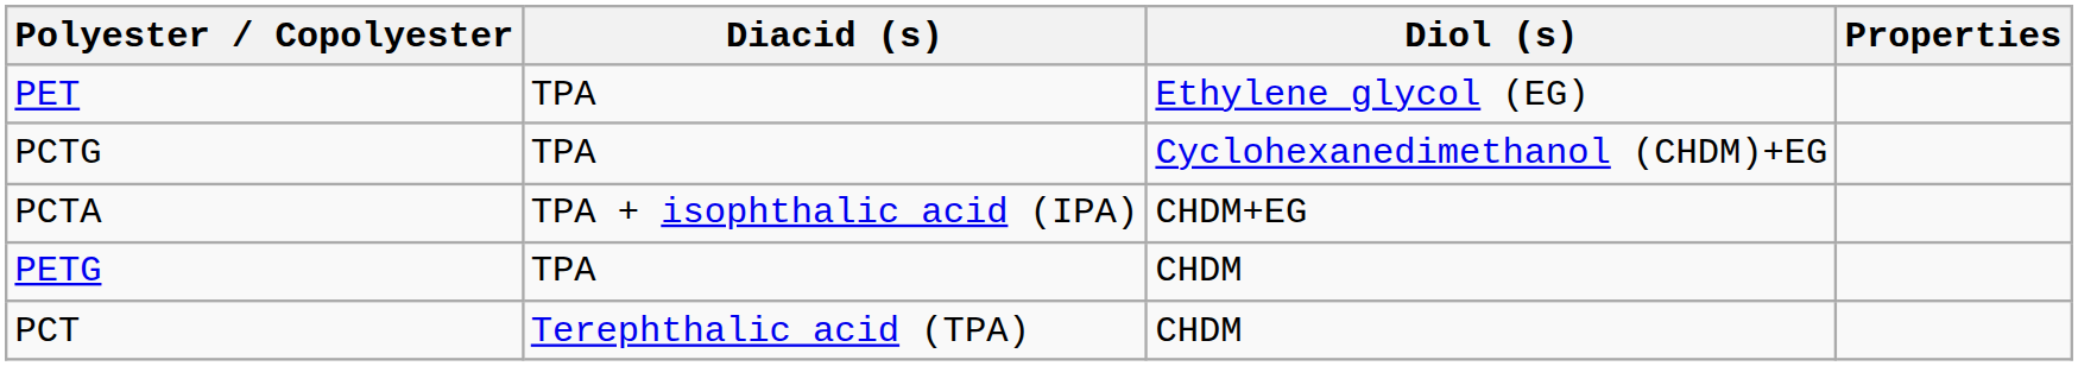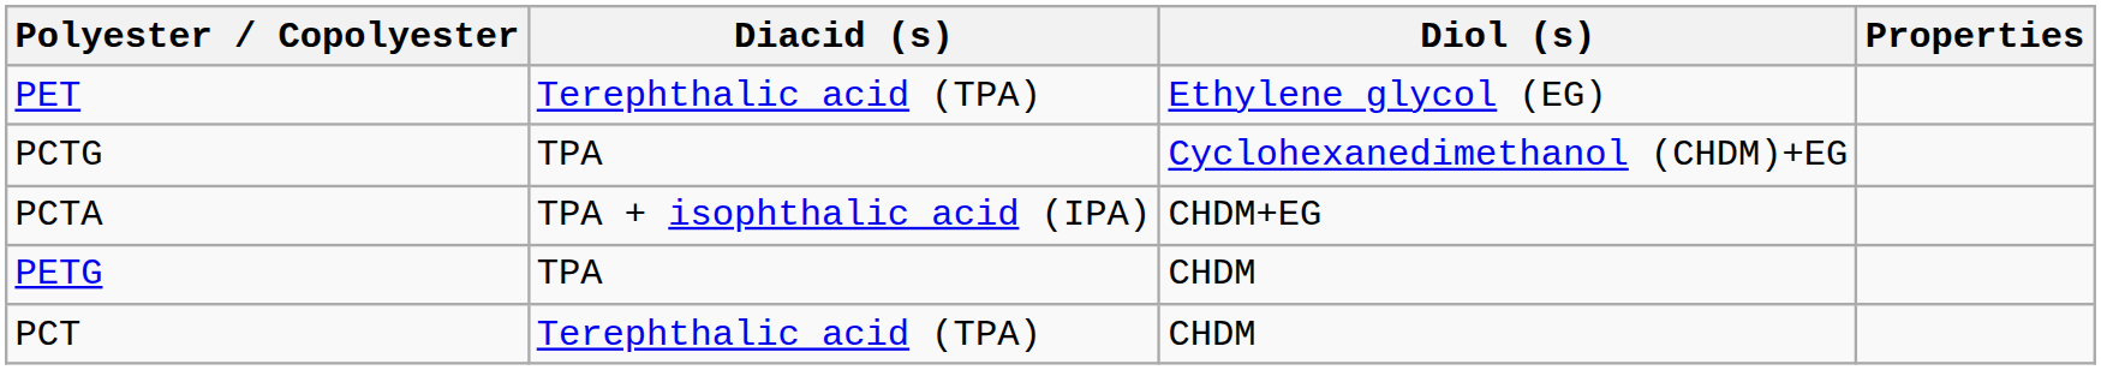 <table class="wikitable sortable plainlinks" border=1 cellspacing=0 cellpadding=4>
 <tr>
 <th>Polyester / Copolyester</th>
 <th>Diacid (s)</th>
 <th>Diol (s)</th>
 <th>Properties</th>
 </tr>
 <tr>
 <td><a href='#'>PET</a></td>
-<td>TPA</td>
+<td><a href='#'>Terephthalic acid</a> (TPA)</td>
 <td><a href='#'>Ethylene glycol</a> (EG)</td>
 <td></td>
 </tr>
 <tr>
 <td>PCTG</td>
 <td>TPA</td>
 <td><a href='#'>Cyclohexanedimethanol</a> (CHDM)+EG</td>
 <td></td>
 </tr>
 <tr>
 <td>PCTA</td>
 <td>TPA + <a href='#'>isophthalic acid</a> (IPA)</td>
 <td>CHDM+EG</td>
 <td></td>
 </tr>
 <tr>
 <td><a href='#'>PETG</a></td>
 <td>TPA</td>
 <td>CHDM</td>
 <td></td>
 </tr>
 <tr>
 <td>PCT</td>
 <td><a href='#'>Terephthalic acid</a> (TPA)</td>
 <td>CHDM</td>
 <td></td>
 </tr>
 </table>
